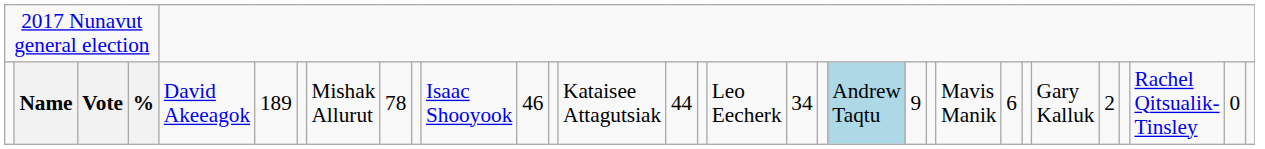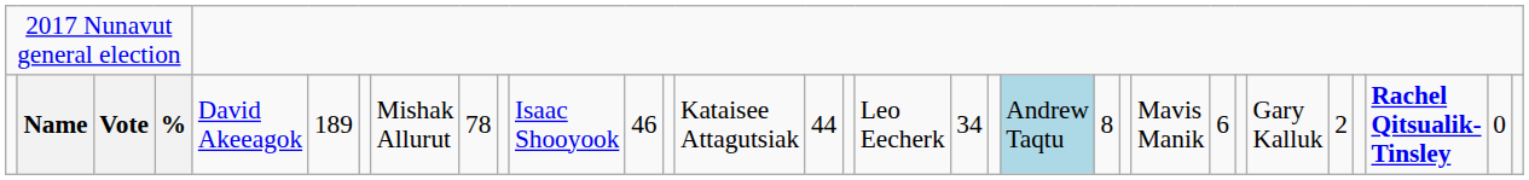 <table class="wikitable">
 <tr>
 <td colspan=4 align=center><a href='#'>2017 Nunavut general election</a></td>
 </tr>
 <tr>
 <td></td>
 <th><strong>Name </strong></th>
 <th><strong>Vote</strong></th>
 <th><strong>%</strong><br></th>
 <td><a href='#'>David Akeeagok</a></td>
 <td>189</td>
 <td><br></td>
 <td>Mishak Allurut</td>
 <td>78</td>
 <td><br></td>
 <td><a href='#'>Isaac Shooyook</a></td>
 <td>46</td>
 <td><br></td>
 <td>Kataisee Attagutsiak</td>
 <td>44</td>
 <td><br></td>
 <td>Leo Eecherk</td>
 <td>34</td>
 <td><br></td>
 <td style="background: lightblue;">Andrew Taqtu</td>
-<td>9</td>
+<td>8</td>
 <td><br></td>
 <td>Mavis Manik</td>
 <td>6</td>
 <td><br></td>
 <td>Gary Kalluk</td>
 <td>2</td>
 <td><br></td>
-<td><a href='#'>Rachel Qitsualik-Tinsley</a></td>
+<td><strong><a href='#'>Rachel Qitsualik-Tinsley</a></strong></td>
 <td>0</td>
 <td></td>
 </tr>
 </table>
